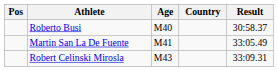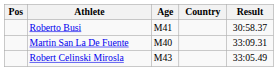 <table class="wikitable"  style="text-align:center; width:50%;">
 <tr>
 <th>Pos</th>
 <th>Athlete</th>
 <th>Age</th>
 <th>Country</th>
 <th>Result</th>
 </tr>
 <tr>
 <td align=center></td>
 <td align=left><a href='#'>Roberto Busi</a></td>
-<td align=left>M40</td>
+<td align=left>M41</td>
 <td align=left></td>
 <td>30:58.37</td>
 </tr>
 <tr>
 <td align=center></td>
 <td align=left><a href='#'>Martin San La De Fuente</a></td>
-<td align=left>M41</td>
+<td align=left>M40</td>
 <td align=left></td>
-<td>33:05.49</td>
+<td>33:09.31</td>
 </tr>
 <tr>
 <td align=center></td>
 <td align=left><a href='#'>Robert Celinski Mirosla</a></td>
 <td align=left>M43</td>
 <td align=left></td>
-<td>33:09.31</td>
+<td>33:05.49</td>
 </tr>
 </table>
